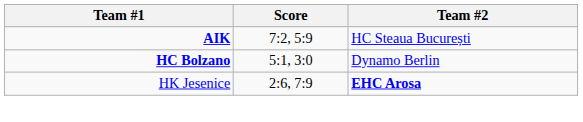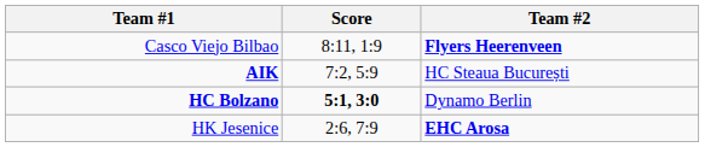 <table class="wikitable" style="text-align: center;">
 <tr>
 <th width=22%>Team #1</th>
 <th width=11%>Score</th>
 <th width=22%>Team #2</th>
+</tr>
+<tr>
+<td style="text-align: right;"><a href='#'>Casco Viejo Bilbao</a> </td>
+<td>8:11, 1:9</td>
+<td style="text-align: left;"> <strong><a href='#'>Flyers Heerenveen</a></strong></td>
 </tr>
 <tr>
 <td style="text-align: right;"><strong><a href='#'>AIK</a></strong> </td>
 <td>7:2, 5:9</td>
 <td style="text-align: left;"> <a href='#'>HC Steaua București</a></td>
 </tr>
 <tr>
 <td style="text-align: right;"><strong><a href='#'>HC Bolzano</a></strong> </td>
-<td>5:1, 3:0</td>
+<td><strong>5:1, 3:0</strong></td>
 <td style="text-align: left;"> <a href='#'>Dynamo Berlin</a></td>
 </tr>
 <tr>
 <td style="text-align: right;"><a href='#'>HK Jesenice</a> </td>
 <td>2:6, 7:9</td>
 <td style="text-align: left;"> <strong><a href='#'>EHC Arosa</a></strong></td>
 </tr>
 </table>
